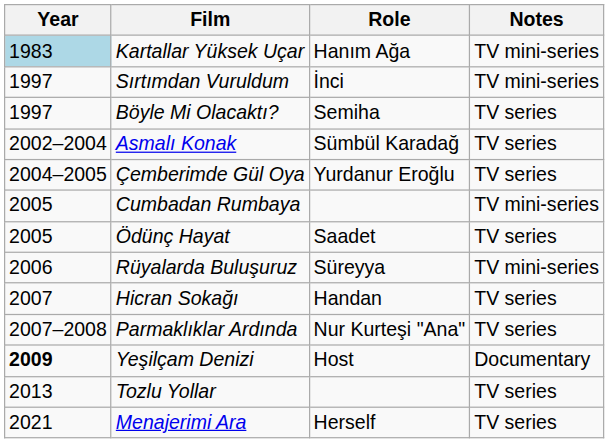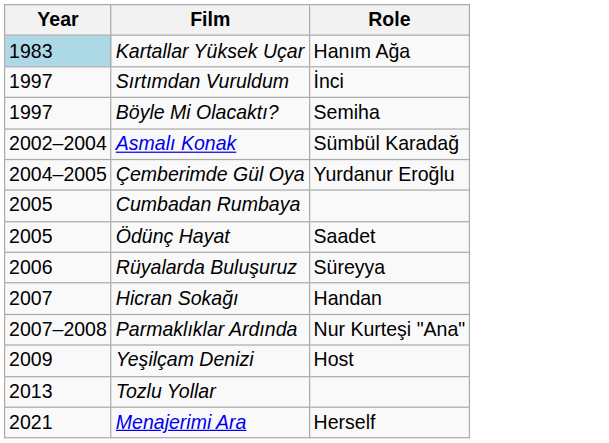 <table Class="wikitable sortable">
 <tr>
 <th>Year</th>
 <th>Film</th>
 <th>Role</th>
-<th class="unsortable">Notes</th>
 </tr>
 <tr>
 <td style="background: lightblue;">1983</td>
 <td><em>Kartallar Yüksek Uçar</em></td>
 <td>Hanım Ağa</td>
-<td>TV mini-series</td>
 </tr>
 <tr>
 <td>1997</td>
 <td><em>Sırtımdan Vuruldum</em></td>
 <td>İnci</td>
-<td>TV mini-series</td>
 </tr>
 <tr>
 <td>1997</td>
 <td><em>Böyle Mi Olacaktı?</em></td>
 <td>Semiha</td>
-<td>TV series</td>
 </tr>
 <tr>
 <td>2002–2004</td>
 <td><em><a href='#'>Asmalı Konak</a></em></td>
 <td>Sümbül Karadağ</td>
-<td>TV series</td>
 </tr>
 <tr>
 <td>2004–2005</td>
 <td><em>Çemberimde Gül Oya</em></td>
 <td>Yurdanur Eroğlu</td>
-<td>TV series</td>
 </tr>
 <tr>
 <td>2005</td>
 <td><em>Cumbadan Rumbaya</em></td>
 <td></td>
-<td>TV mini-series</td>
 </tr>
 <tr>
 <td>2005</td>
 <td><em>Ödünç Hayat</em></td>
 <td>Saadet</td>
-<td>TV series</td>
 </tr>
 <tr>
 <td>2006</td>
 <td><em>Rüyalarda Buluşuruz</em></td>
 <td>Süreyya</td>
-<td>TV mini-series</td>
 </tr>
 <tr>
 <td>2007</td>
 <td><em>Hicran Sokağı</em></td>
 <td>Handan</td>
-<td>TV series</td>
 </tr>
 <tr>
 <td>2007–2008</td>
 <td><em>Parmaklıklar Ardında</em></td>
 <td>Nur Kurteşi "Ana"</td>
-<td>TV series</td>
 </tr>
 <tr>
-<td><strong>2009</strong></td>
+<td>2009</td>
 <td><em>Yeşilçam Denizi</em></td>
 <td>Host</td>
-<td>Documentary</td>
 </tr>
 <tr>
 <td>2013</td>
 <td><em>Tozlu Yollar</em></td>
 <td></td>
-<td>TV series</td>
 </tr>
 <tr>
 <td>2021</td>
 <td><em><a href='#'>Menajerimi Ara</a></em></td>
 <td>Herself</td>
-<td>TV series</td>
 </tr>
 </table>
